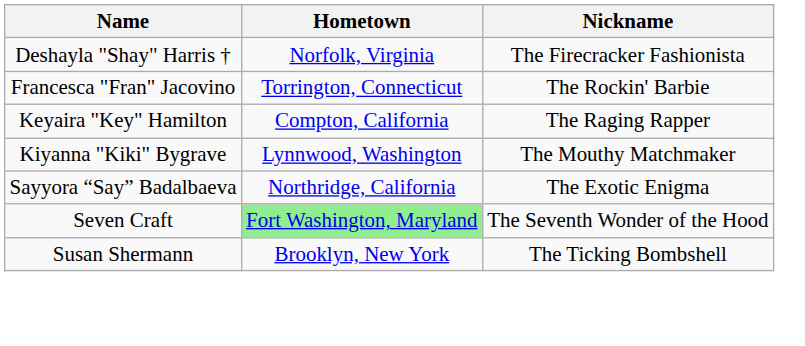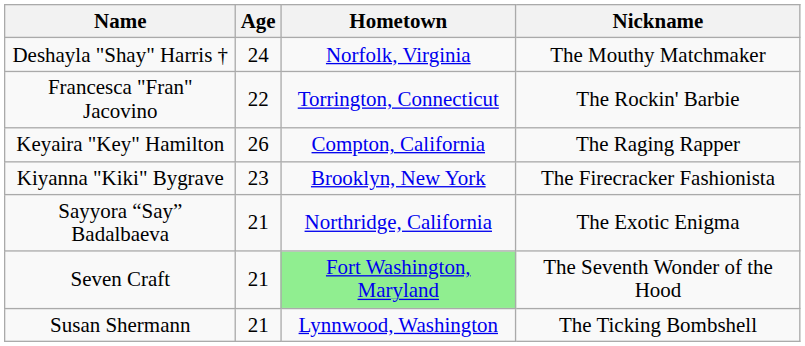 <table class="wikitable sortable plainrowheaders" style="text-align:center;">
 <tr>
 <th scope="col">Name</th>
+<th scope="col">Age</th>
 <th scope="col">Hometown</th>
 <th scope="col">Nickname</th>
 </tr>
 <tr>
 <td>Deshayla "Shay" Harris †</td>
+<td>24</td>
 <td><a href='#'>Norfolk, Virginia</a></td>
-<td>The Firecracker Fashionista</td>
+<td>The Mouthy Matchmaker</td>
 </tr>
 <tr>
 <td>Francesca "Fran" Jacovino</td>
+<td>22</td>
 <td><a href='#'>Torrington, Connecticut</a></td>
 <td>The Rockin' Barbie</td>
 </tr>
 <tr>
 <td>Keyaira "Key" Hamilton</td>
+<td>26</td>
 <td><a href='#'>Compton, California</a></td>
 <td>The Raging Rapper</td>
 </tr>
 <tr>
 <td>Kiyanna "Kiki" Bygrave</td>
-<td><a href='#'>Lynnwood, Washington</a></td>
-<td>The Mouthy Matchmaker</td>
+<td>23</td>
+<td><a href='#'>Brooklyn, New York</a></td>
+<td>The Firecracker Fashionista</td>
 </tr>
 <tr>
 <td>Sayyora “Say” Badalbaeva</td>
+<td>21</td>
 <td><a href='#'>Northridge, California</a></td>
 <td>The Exotic Enigma</td>
 </tr>
 <tr>
 <td>Seven Craft</td>
+<td>21</td>
 <td {{nowrap style="background: lightgreen;"><a href='#'>Fort Washington, Maryland</a></td>
 <td>The Seventh Wonder of the Hood</td>
 </tr>
 <tr>
 <td>Susan Shermann</td>
-<td><a href='#'>Brooklyn, New York</a></td>
+<td>21</td>
+<td><a href='#'>Lynnwood, Washington</a></td>
 <td>The Ticking Bombshell</td>
 </tr>
 </table>
